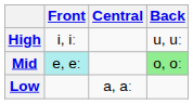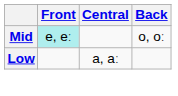 <table class="wikitable" style="text-align: center;">
 <tr>
 <th></th>
 <th><a href='#'>Front</a></th>
 <th><a href='#'>Central</a></th>
 <th><a href='#'>Back</a></th>
 </tr>
 <tr>
-<th><a href='#'>High</a></th>
-<td>i, iː</td>
-<td></td>
-<td>u, uː</td>
-</tr>
-<tr>
 <th><a href='#'>Mid</a></th>
 <td style="background: paleturquoise;">e, eː</td>
 <td></td>
-<td style="background: lightgreen;">o, oː</td>
+<td>o, oː</td>
 </tr>
 <tr>
 <th><a href='#'>Low</a></th>
 <td></td>
 <td>a, aː</td>
 <td></td>
 </tr>
 </table>
